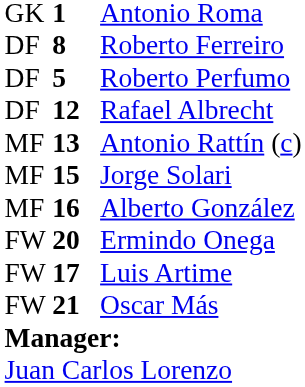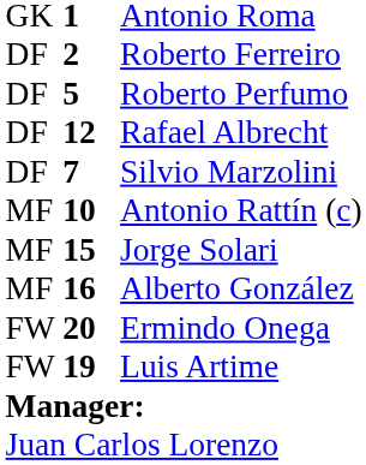 <table style="font-size:90%; margin:0.2em auto;" cellspacing="0" cellpadding="0">
 <tr>
 <th width="25"></th>
 <th width="25"></th>
 </tr>
 <tr>
 <td>GK</td>
 <td><strong>1</strong></td>
 <td><a href='#'>Antonio Roma</a></td>
 </tr>
 <tr>
 <td>DF</td>
-<td><strong>8</strong></td>
+<td><strong>2</strong></td>
 <td><a href='#'>Roberto Ferreiro</a></td>
 </tr>
 <tr>
 <td>DF</td>
 <td><strong>5</strong></td>
 <td><a href='#'>Roberto Perfumo</a></td>
 </tr>
 <tr>
 <td>DF</td>
 <td><strong>12</strong></td>
 <td><a href='#'>Rafael Albrecht</a></td>
 </tr>
 <tr>
+<td>DF</td>
+<td><strong>7</strong></td>
+<td><a href='#'>Silvio Marzolini</a></td>
+</tr>
+<tr>
 <td>MF</td>
-<td><strong>13</strong></td>
+<td><strong>10</strong></td>
 <td><a href='#'>Antonio Rattín</a> (<a href='#'>c</a>)</td>
 </tr>
 <tr>
 <td>MF</td>
 <td><strong>15</strong></td>
 <td><a href='#'>Jorge Solari</a></td>
 </tr>
 <tr>
 <td>MF</td>
 <td><strong>16</strong></td>
 <td><a href='#'>Alberto González</a></td>
 </tr>
 <tr>
 <td>FW</td>
 <td><strong>20</strong></td>
 <td><a href='#'>Ermindo Onega</a></td>
 </tr>
 <tr>
 <td>FW</td>
-<td><strong>17</strong></td>
+<td><strong>19</strong></td>
 <td><a href='#'>Luis Artime</a></td>
-</tr>
-<tr>
-<td>FW</td>
-<td><strong>21</strong></td>
-<td><a href='#'>Oscar Más</a></td>
 </tr>
 <tr>
 <td colspan=3><strong>Manager:</strong></td>
 </tr>
 <tr>
 <td colspan=3><a href='#'>Juan Carlos Lorenzo</a></td>
 </tr>
 </table>
